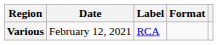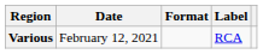 <table class="wikitable plainrowheaders">
 <tr>
 <th scope="col">Region</th>
 <th scope="col">Date</th>
+<th scope="col">Format</th>
 <th scope="col">Label</th>
-<th scope="col">Format</th>
 <th scope="col"></th>
 </tr>
 <tr>
 <th scope="row">Various</th>
 <td>February 12, 2021</td>
+<td></td>
 <td><a href='#'>RCA</a></td>
-<td></td>
 <td></td>
 </tr>
 </table>
